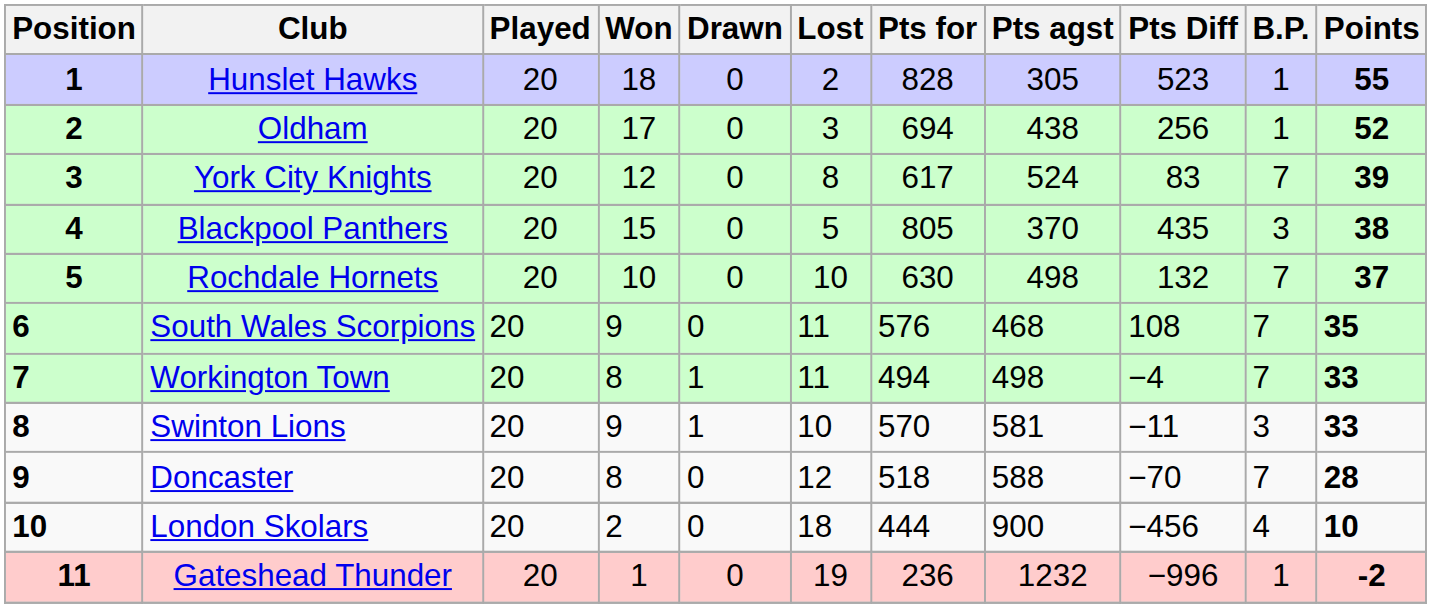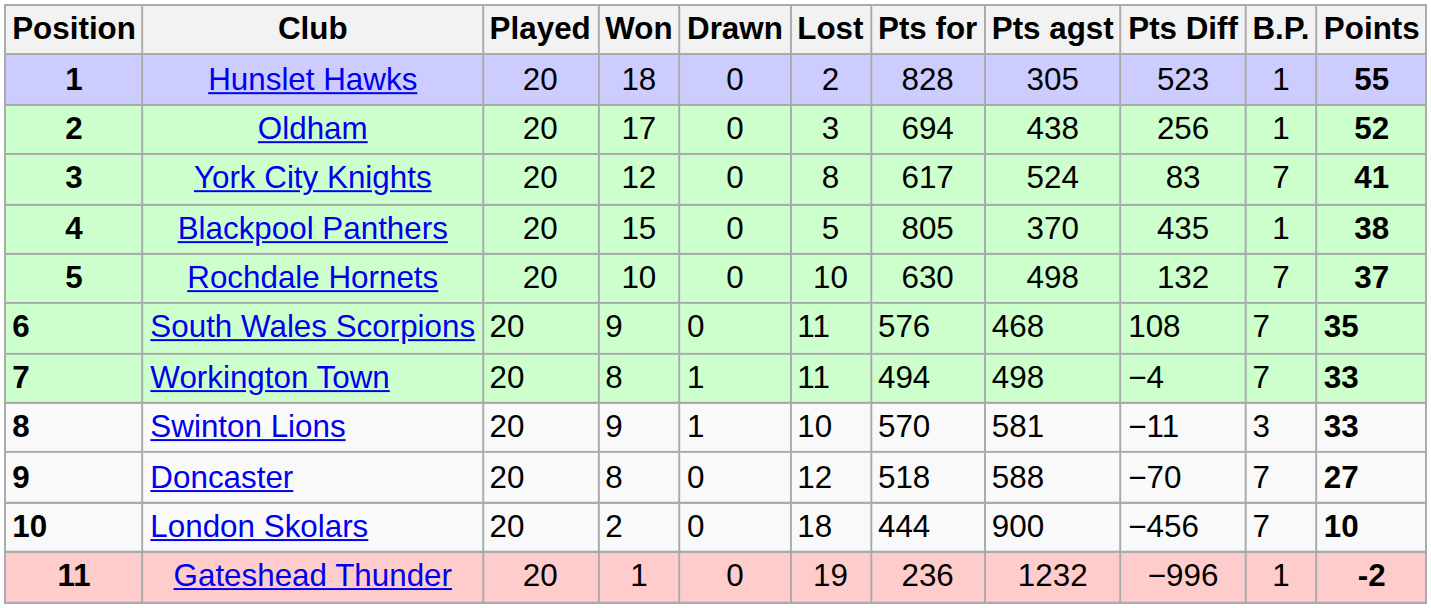 <table class="wikitable defaultcenter col2left">
 <tr>
 <th><strong>Position</strong></th>
 <th><strong>Club</strong></th>
 <th><strong>Played</strong></th>
 <th><strong>Won</strong></th>
 <th><strong>Drawn</strong></th>
 <th><strong>Lost</strong></th>
 <th><strong>Pts for</strong></th>
 <th><strong>Pts agst</strong></th>
 <th><strong>Pts Diff</strong></th>
 <th><strong>B.P.</strong></th>
 <th><strong>Points</strong></th>
 </tr>
 <tr --->
 </tr>
 <tr align=center style="background:#ccccff;">
 <td><strong>1</strong></td>
 <td> <a href='#'>Hunslet Hawks</a></td>
 <td>20</td>
 <td>18</td>
 <td>0</td>
 <td>2</td>
 <td>828</td>
 <td>305</td>
 <td>523</td>
 <td>1</td>
 <td><strong>55</strong></td>
 </tr>
 <tr --->
 </tr>
 <tr align=center style="background:#ccffcc;">
 <td><strong>2</strong></td>
 <td> <a href='#'>Oldham</a></td>
 <td>20</td>
 <td>17</td>
 <td>0</td>
 <td>3</td>
 <td>694</td>
 <td>438</td>
 <td>256</td>
 <td>1</td>
 <td><strong>52</strong></td>
 </tr>
 <tr --->
 </tr>
 <tr align=center style="background:#ccffcc;">
 <td><strong>3</strong></td>
 <td> <a href='#'>York City Knights</a></td>
 <td>20</td>
 <td>12</td>
 <td>0</td>
 <td>8</td>
 <td>617</td>
 <td>524</td>
 <td>83</td>
 <td>7</td>
-<td><strong>39</strong></td>
+<td><strong>41</strong></td>
 </tr>
 <tr --->
 </tr>
 <tr align=center style="background:#ccffcc;">
 <td><strong>4</strong></td>
 <td> <a href='#'>Blackpool Panthers</a></td>
 <td>20</td>
 <td>15</td>
 <td>0</td>
 <td>5</td>
 <td>805</td>
 <td>370</td>
 <td>435</td>
-<td>3</td>
+<td>1</td>
 <td><strong>38</strong></td>
 </tr>
 <tr --->
 </tr>
 <tr align=center style="background:#ccffcc;">
 <td><strong>5</strong></td>
 <td> <a href='#'>Rochdale Hornets</a></td>
 <td>20</td>
 <td>10</td>
 <td>0</td>
 <td>10</td>
 <td>630</td>
 <td>498</td>
 <td>132</td>
 <td>7</td>
 <td><strong>37</strong></td>
 </tr>
 <tr ---align=center style="background:#ccffcc;">
 <td><strong>6</strong></td>
 <td> <a href='#'>South Wales Scorpions</a></td>
 <td>20</td>
 <td>9</td>
 <td>0</td>
 <td>11</td>
 <td>576</td>
 <td>468</td>
 <td>108</td>
 <td>7</td>
 <td><strong>35</strong></td>
 </tr>
 <tr ---align=center style="background:#ccffcc;">
 <td><strong>7</strong></td>
 <td> <a href='#'>Workington Town</a></td>
 <td>20</td>
 <td>8</td>
 <td>1</td>
 <td>11</td>
 <td>494</td>
 <td>498</td>
 <td>−4</td>
 <td>7</td>
 <td><strong>33</strong></td>
 </tr>
 <tr --->
 </tr>
 <tr>
 <td><strong>8</strong></td>
 <td> <a href='#'>Swinton Lions</a></td>
 <td>20</td>
 <td>9</td>
 <td>1</td>
 <td>10</td>
 <td>570</td>
 <td>581</td>
 <td>−11</td>
 <td>3</td>
 <td><strong>33</strong></td>
 </tr>
 <tr --->
 <td><strong>9</strong></td>
 <td> <a href='#'>Doncaster</a></td>
 <td>20</td>
 <td>8</td>
 <td>0</td>
 <td>12</td>
 <td>518</td>
 <td>588</td>
 <td>−70</td>
 <td>7</td>
-<td><strong>28</strong></td>
+<td><strong>27</strong></td>
 </tr>
 <tr --->
 </tr>
 <tr>
 <td><strong>10</strong></td>
 <td> <a href='#'>London Skolars</a></td>
 <td>20</td>
 <td>2</td>
 <td>0</td>
 <td>18</td>
 <td>444</td>
 <td>900</td>
 <td>−456</td>
-<td>4</td>
+<td>7</td>
 <td><strong>10</strong></td>
 </tr>
 <tr --->
 </tr>
 <tr --->
 </tr>
 <tr align=center style="background:#FFCCCC">
 <td><strong>11</strong></td>
 <td> <a href='#'>Gateshead Thunder</a></td>
 <td>20</td>
 <td>1</td>
 <td>0</td>
 <td>19</td>
 <td>236</td>
 <td>1232</td>
 <td>−996</td>
 <td>1</td>
 <td><strong>-2</strong></td>
 </tr>
 <tr --->
 </tr>
 <tr --->
 </tr>
 <tr>
 </tr>
 </table>
